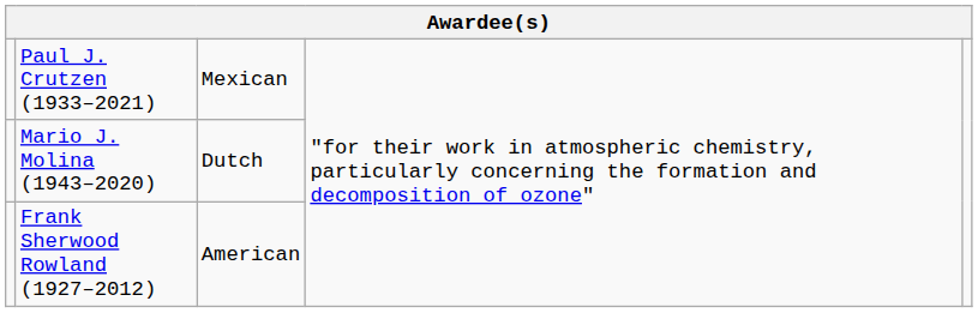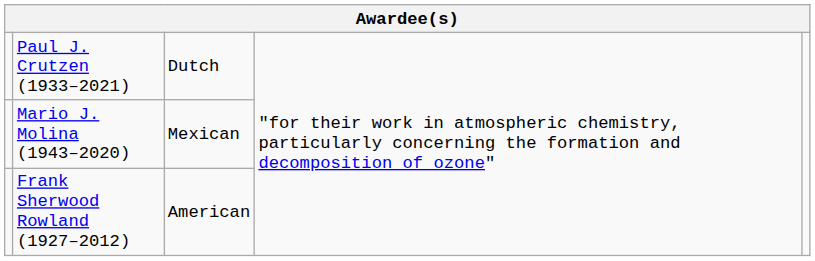 <table class="wikitable">
 <tr>
 <th colspan="5">Awardee(s)</th>
 </tr>
 <tr>
 <td></td>
 <td><a href='#'>Paul J. Crutzen</a><br>(1933–2021)</td>
-<td> Mexican</td>
+<td> Dutch</td>
 <td rowspan="3">"for their work in atmospheric chemistry, particularly concerning the formation and <a href='#'>decomposition of ozone</a>"</td>
 <td rowspan="3"></td>
 </tr>
 <tr>
 <td></td>
 <td><a href='#'>Mario J. Molina</a><br>(1943–2020)</td>
-<td> Dutch</td>
+<td> Mexican</td>
 </tr>
 <tr>
 <td></td>
 <td><a href='#'>Frank Sherwood Rowland</a><br>(1927–2012)</td>
 <td> American</td>
 </tr>
 </table>
